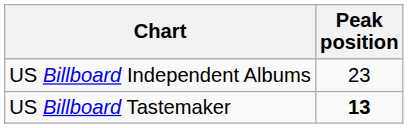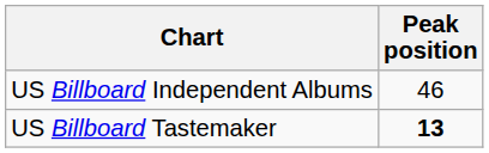 <table class="wikitable sortable">
 <tr>
 <th align="left">Chart</th>
 <th align="left">Peak<br>position</th>
 </tr>
 <tr>
 <td>US <em><a href='#'>Billboard</a></em> Independent Albums</td>
-<td style="text-align:center;">23</td>
+<td style="text-align:center;">46</td>
 </tr>
 <tr>
 <td>US <em><a href='#'>Billboard</a></em> Tastemaker</td>
 <td style="text-align:center;"><strong>13</strong></td>
 </tr>
 </table>
